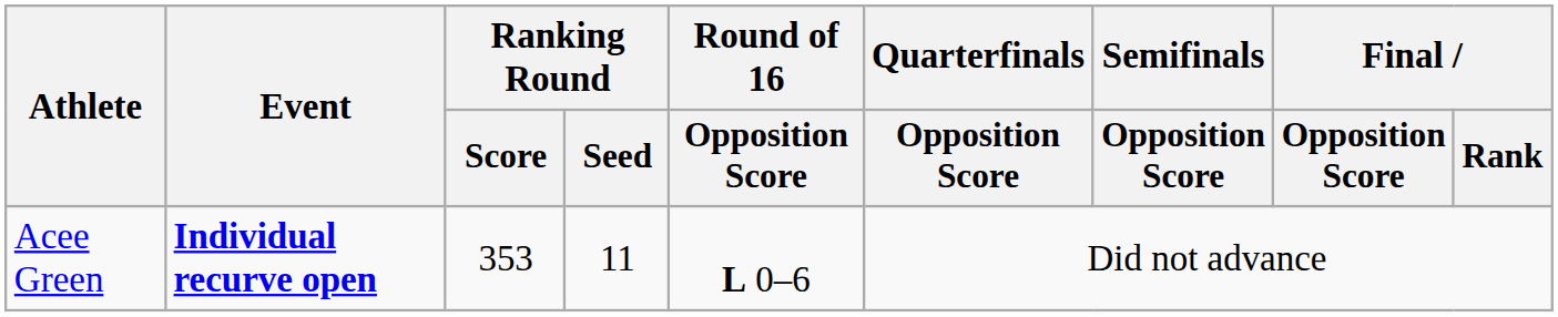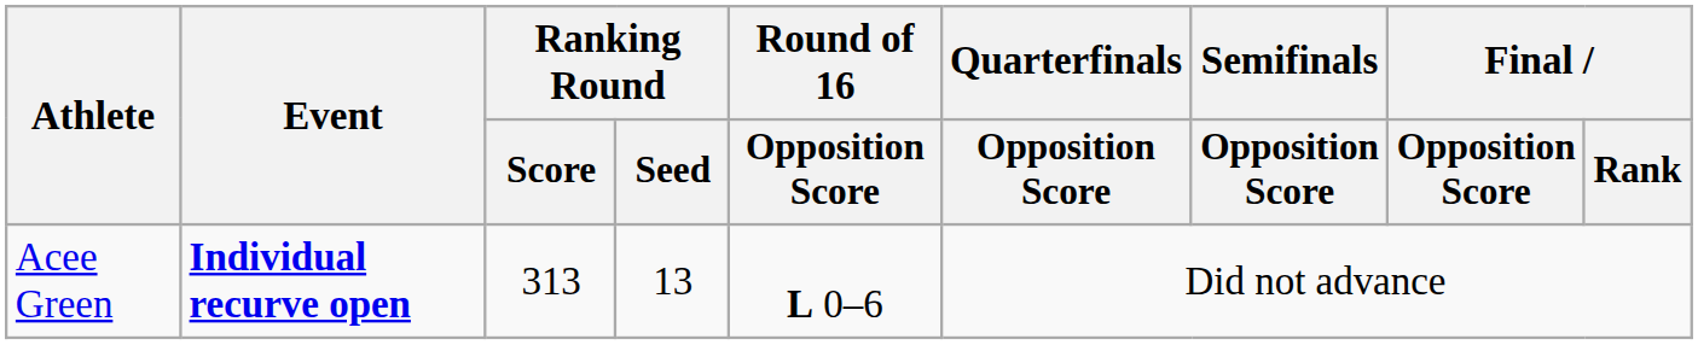 <table class=wikitable style=font-size:90%;text-align:center>
 <tr>
 <th rowspan=2>Athlete</th>
 <th rowspan=2>Event</th>
 <th colspan=2>Ranking Round</th>
 <th>Round of 16</th>
 <th>Quarterfinals</th>
 <th>Semifinals</th>
 <th colspan=2>Final / </th>
 </tr>
 <tr style=font-size:95%>
 <th>Score</th>
 <th>Seed</th>
 <th>Opposition<br>Score</th>
 <th>Opposition<br>Score</th>
 <th>Opposition<br>Score</th>
 <th>Opposition<br>Score</th>
 <th>Rank</th>
 </tr>
 <tr>
 <td align=left><a href='#'>Acee Green</a></td>
 <td align=left><strong><a href='#'>Individual recurve open</a></strong></td>
-<td>353</td>
-<td>11</td>
+<td>313</td>
+<td>13</td>
 <td><br><strong>L</strong> 0–6</td>
 <td colspan=4>Did not advance</td>
 </tr>
 </table>
